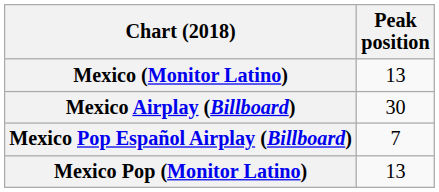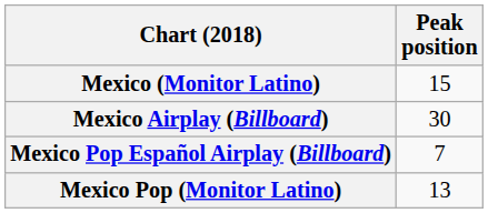 <table class="wikitable plainrowheaders" style="text-align:center">
 <tr>
 <th scope="col">Chart (2018)</th>
 <th scope="col">Peak<br>position</th>
 </tr>
 <tr>
 <th scope="row">Mexico (<a href='#'>Monitor Latino</a>)</th>
-<td>13</td>
+<td>15</td>
 </tr>
 <tr>
 <th scope="row">Mexico <a href='#'>Airplay</a> (<em><a href='#'>Billboard</a></em>)</th>
 <td>30</td>
 </tr>
 <tr>
 <th scope="row">Mexico <a href='#'>Pop Español Airplay</a> (<em><a href='#'>Billboard</a></em>)</th>
 <td>7</td>
 </tr>
 <tr>
 <th scope="row">Mexico Pop (<a href='#'>Monitor Latino</a>)</th>
 <td>13</td>
 </tr>
 </table>
